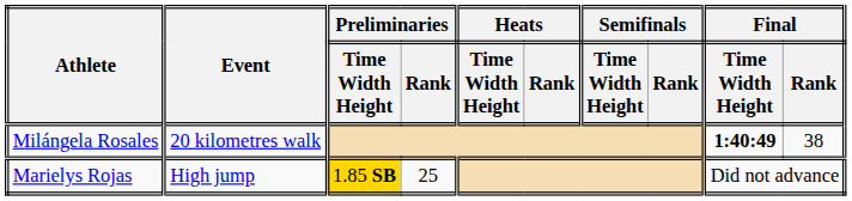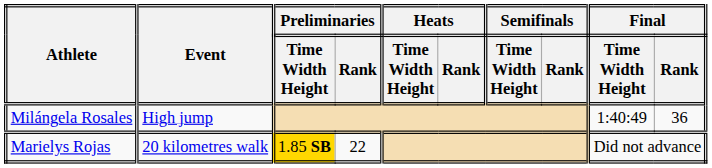 <table class=wikitable style="font-size:90%; border: double;">
 <tr>
 <th rowspan="2" style="border-right:double">Athlete</th>
 <th rowspan="2" style="border-right:double">Event</th>
 <th colspan="2" style="border-right:double; border-bottom:double;">Preliminaries</th>
 <th colspan="2" style="border-right:double; border-bottom:double;">Heats</th>
 <th colspan="2" style="border-right:double; border-bottom:double;">Semifinals</th>
 <th colspan="2" style="border-right:double; border-bottom:double;">Final</th>
 </tr>
 <tr>
 <th>Time<br>Width<br>Height</th>
 <th style="border-right:double">Rank</th>
 <th>Time<br>Width<br>Height</th>
 <th style="border-right:double">Rank</th>
 <th>Time<br>Width<br>Height</th>
 <th style="border-right:double">Rank</th>
 <th>Time<br>Width<br>Height</th>
 <th style="border-right:double">Rank</th>
 </tr>
 <tr style="border-top: double;">
 <td style="border-right:double"><a href='#'>Milángela Rosales</a></td>
-<td style="border-right:double"><a href='#'>20 kilometres walk</a></td>
+<td style="border-right:double"><a href='#'>High jump</a></td>
 <td style="border-right:double" colspan= 6 bgcolor="wheat"></td>
-<td align=center><strong>1:40:49</strong></td>
-<td align=center>38</td>
+<td align=center>1:40:49</td>
+<td align=center>36</td>
 </tr>
 <tr style="border-top: double;">
 <td style="border-right:double"><a href='#'>Marielys Rojas</a></td>
-<td style="border-right:double"><a href='#'>High jump</a></td>
+<td style="border-right:double"><a href='#'>20 kilometres walk</a></td>
 <td align=center style="background: gold;">1.85 <strong>SB</strong></td>
-<td align=center style="border-right:double">25</td>
+<td align=center style="border-right:double">22</td>
 <td style="border-right:double" colspan= 4 bgcolor="wheat"></td>
 <td colspan="2" align=center>Did not advance</td>
 </tr>
 </table>
